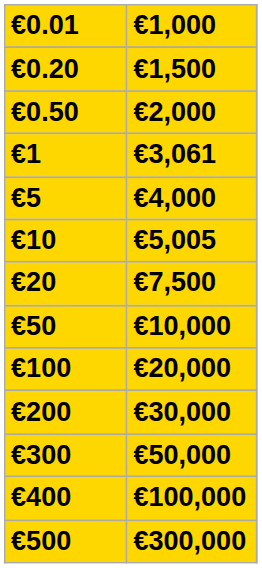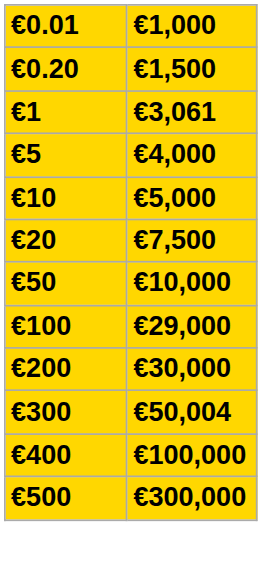 <table class="wikitable" width="150px">
 <tr>
 <td width=65px bgcolor="gold"><strong>€0.01</strong></td>
 <td bgcolor="gold"><strong>€1,000</strong></td>
 </tr>
 <tr>
 <td bgcolor="gold"><strong>€0.20</strong></td>
 <td bgcolor="gold"><strong>€1,500</strong></td>
-</tr>
-<tr>
-<td bgcolor="gold"><strong>€0.50</strong></td>
-<td bgcolor="gold"><strong>€2,000</strong></td>
 </tr>
 <tr>
 <td bgcolor="gold"><strong>€1</strong></td>
 <td bgcolor="gold"><strong>€3,061</strong></td>
 </tr>
 <tr>
 <td bgcolor="gold"><strong>€5</strong></td>
 <td bgcolor="gold"><strong>€4,000</strong></td>
 </tr>
 <tr>
 <td bgcolor="gold"><strong>€10</strong></td>
-<td bgcolor="gold"><strong>€5,005</strong></td>
+<td bgcolor="gold"><strong>€5,000</strong></td>
 </tr>
 <tr>
 <td bgcolor="gold"><strong>€20</strong></td>
 <td bgcolor="gold"><strong>€7,500</strong></td>
 </tr>
 <tr>
 <td bgcolor="gold"><strong>€50</strong></td>
 <td bgcolor="gold"><strong>€10,000</strong></td>
 </tr>
 <tr>
 <td bgcolor="gold"><strong>€100</strong></td>
-<td bgcolor="gold"><strong>€20,000</strong></td>
+<td bgcolor="gold"><strong>€29,000</strong></td>
 </tr>
 <tr>
 <td bgcolor="gold"><strong>€200</strong></td>
 <td bgcolor="gold"><strong>€30,000</strong></td>
 </tr>
 <tr>
 <td bgcolor="gold"><strong>€300</strong></td>
-<td bgcolor="gold"><strong>€50,000</strong></td>
+<td bgcolor="gold"><strong>€50,004</strong></td>
 </tr>
 <tr>
 <td bgcolor="gold"><strong>€400</strong></td>
 <td bgcolor="gold"><strong>€100,000</strong></td>
 </tr>
 <tr>
 <td bgcolor="gold"><strong>€500</strong></td>
 <td bgcolor="gold"><strong>€300,000</strong></td>
 </tr>
 </table>
